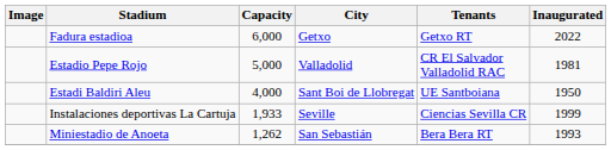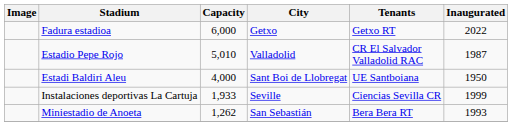 <table class="wikitable sortable">
 <tr>
 <th>Image</th>
 <th>Stadium</th>
 <th>Capacity</th>
 <th>City</th>
 <th>Tenants</th>
 <th>Inaugurated</th>
 </tr>
 <tr>
 <td></td>
 <td><a href='#'>Fadura estadioa</a></td>
 <td align="center">6,000</td>
 <td> <a href='#'>Getxo</a></td>
 <td><a href='#'>Getxo RT</a></td>
 <td align="center">2022</td>
 </tr>
 <tr>
 <td></td>
 <td><a href='#'>Estadio Pepe Rojo</a></td>
-<td align="center">5,000</td>
+<td align="center">5,010</td>
 <td> <a href='#'>Valladolid</a></td>
 <td><a href='#'>CR El Salvador</a><br><a href='#'>Valladolid RAC</a></td>
-<td align="center">1981</td>
+<td align="center">1987</td>
 </tr>
 <tr>
 <td></td>
 <td><a href='#'>Estadi Baldiri Aleu</a></td>
 <td align="center">4,000</td>
 <td> <a href='#'>Sant Boi de Llobregat</a></td>
 <td><a href='#'>UE Santboiana</a></td>
 <td align="center">1950</td>
 </tr>
 <tr>
 <td></td>
 <td>Instalaciones deportivas La Cartuja</td>
 <td align="center">1,933</td>
 <td> <a href='#'>Seville</a></td>
 <td><a href='#'>Ciencias Sevilla CR</a></td>
 <td align="center">1999</td>
 </tr>
 <tr>
 <td></td>
 <td><a href='#'>Miniestadio de Anoeta</a></td>
 <td align="center">1,262</td>
 <td> <a href='#'>San Sebastián</a></td>
 <td><a href='#'>Bera Bera RT</a></td>
 <td align="center">1993</td>
 </tr>
 <tr>
 </tr>
 </table>
